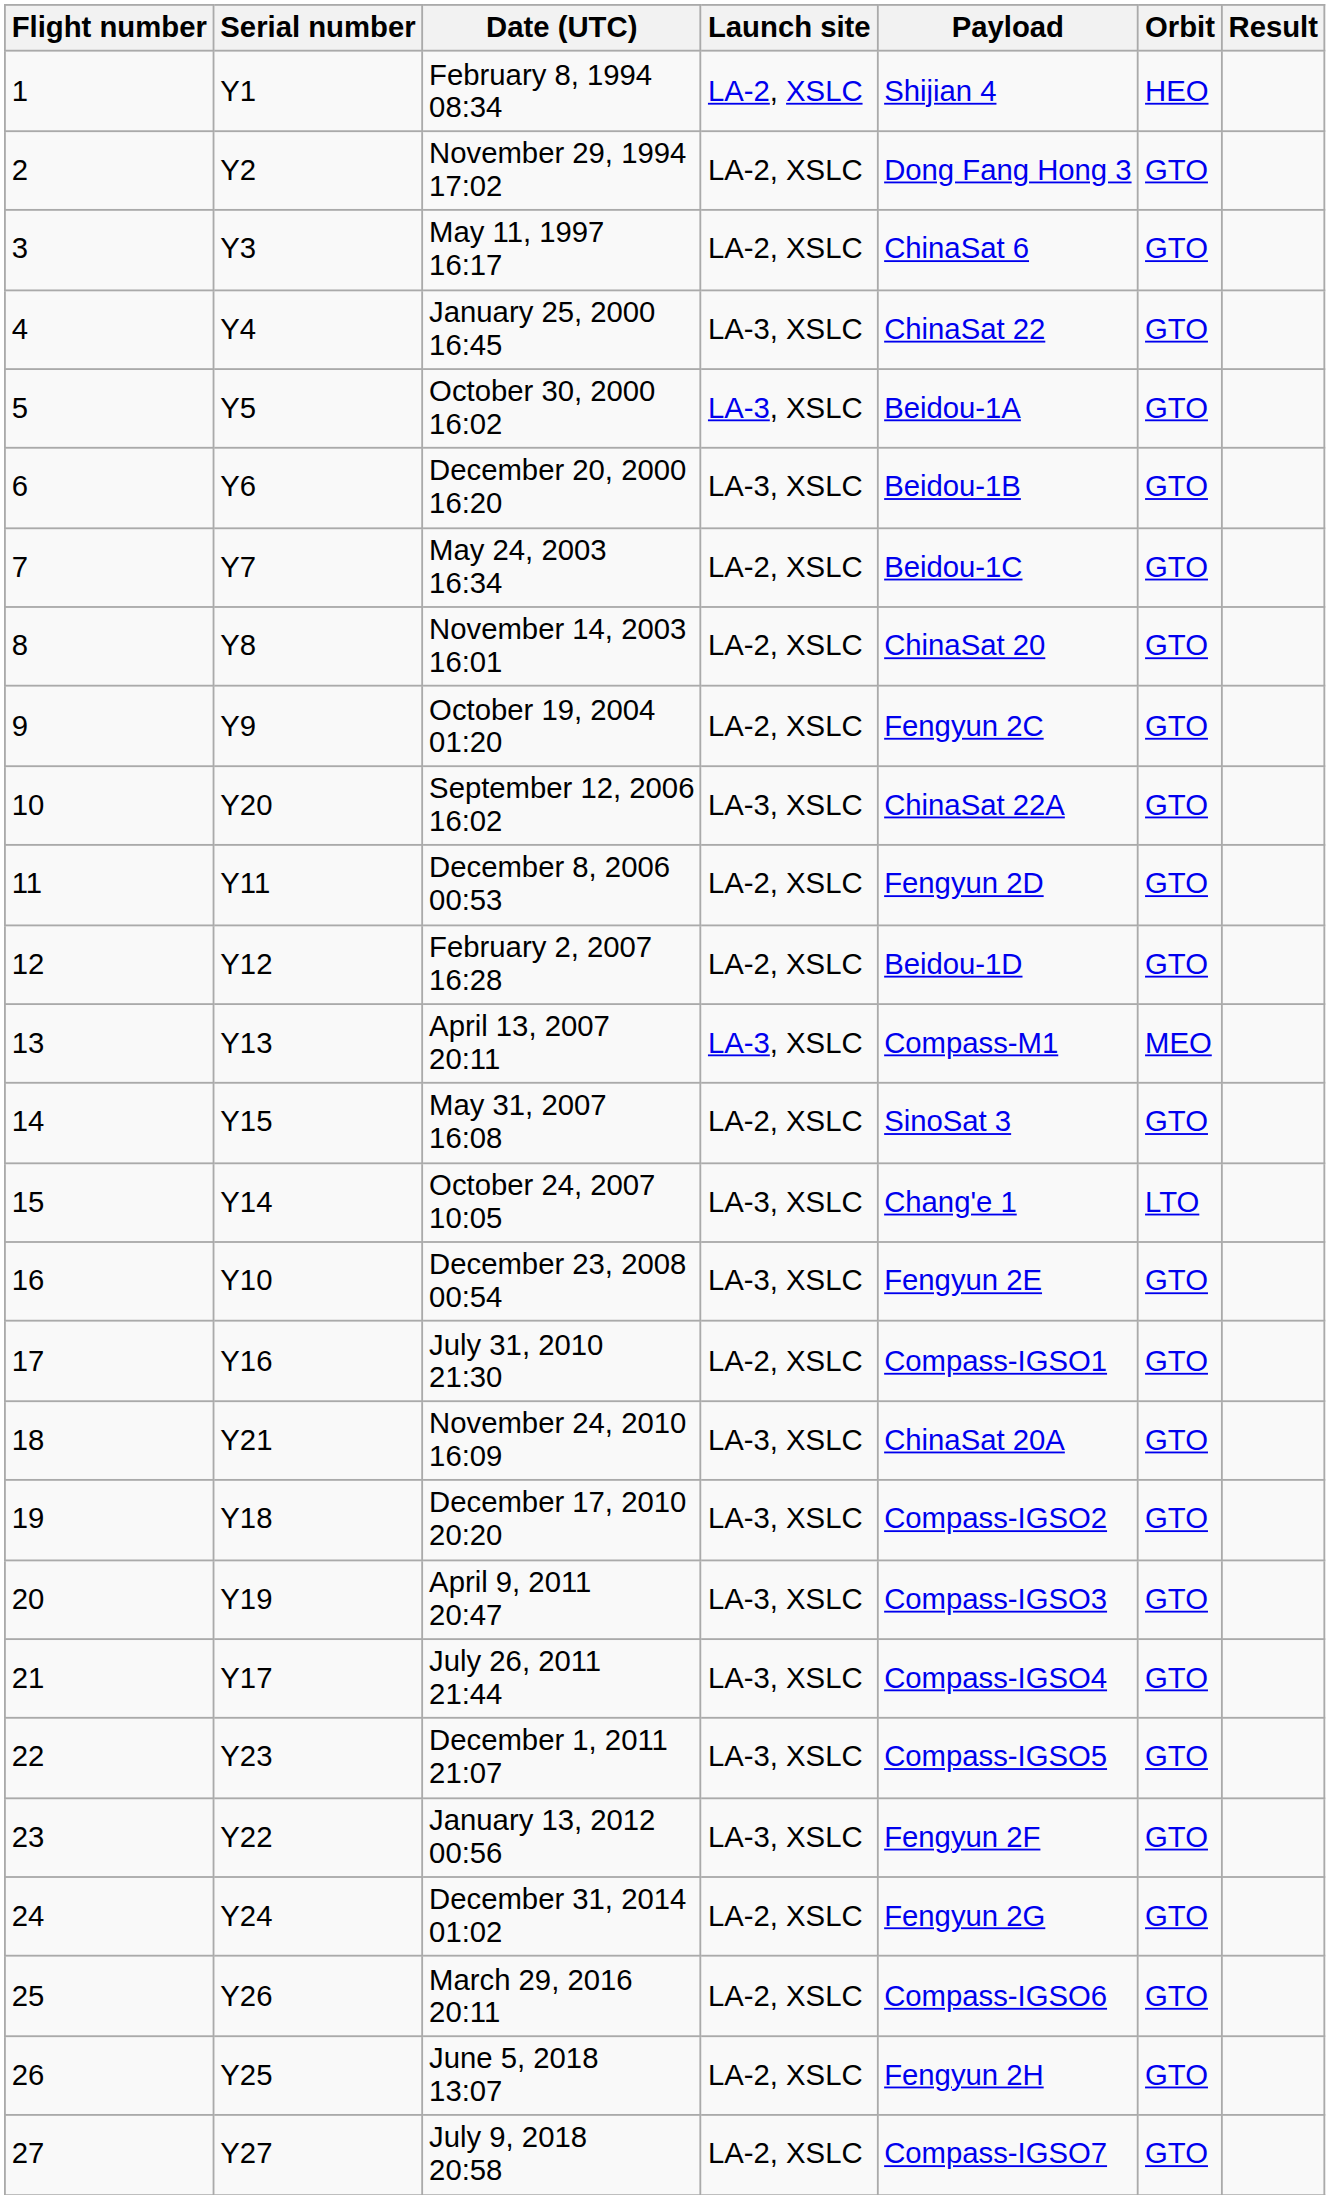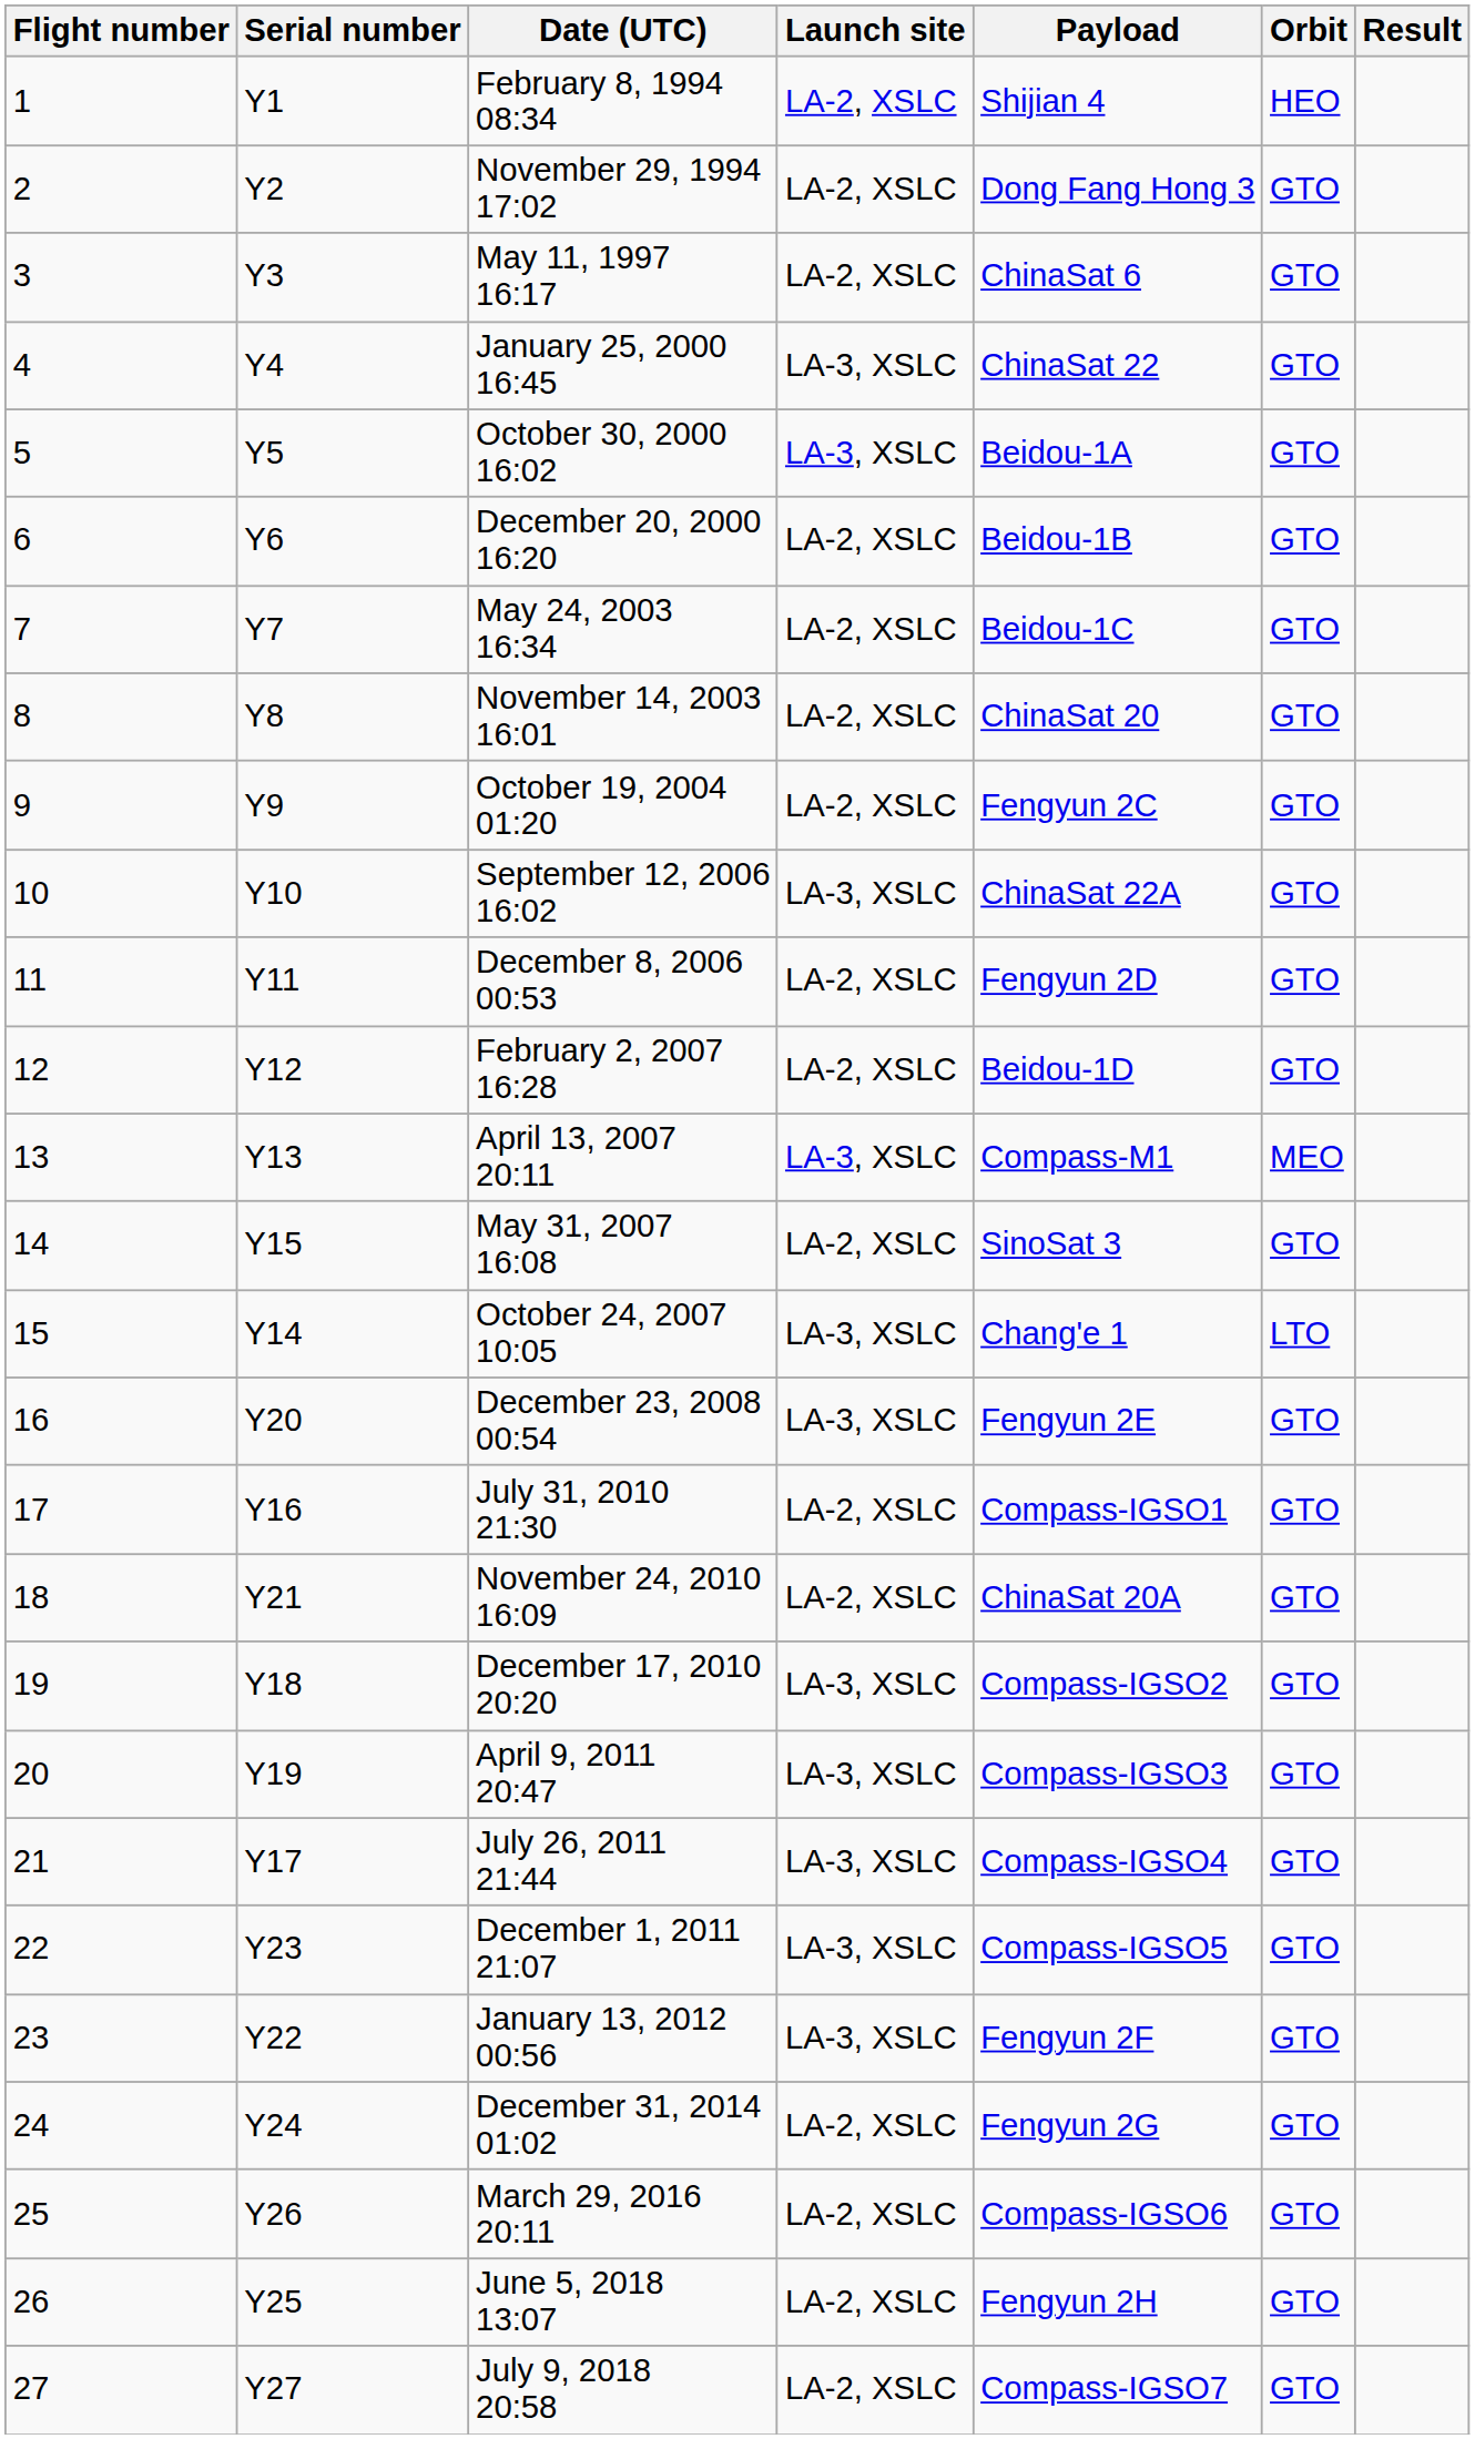 <table class="wikitable">
 <tr>
 <th>Flight number</th>
 <th>Serial number</th>
 <th>Date (UTC)</th>
 <th>Launch site</th>
 <th>Payload</th>
 <th>Orbit</th>
 <th>Result</th>
 </tr>
 <tr>
 <td>1</td>
 <td>Y1</td>
 <td>February 8, 1994<br>08:34</td>
 <td><a href='#'>LA-2</a>, <a href='#'>XSLC</a></td>
 <td><a href='#'>Shijian 4</a></td>
 <td><a href='#'>HEO</a></td>
 <td></td>
 </tr>
 <tr>
 <td>2</td>
 <td>Y2</td>
 <td>November 29, 1994<br>17:02</td>
 <td>LA-2, XSLC</td>
 <td><a href='#'>Dong Fang Hong 3</a></td>
 <td><a href='#'>GTO</a></td>
 <td></td>
 </tr>
 <tr>
 <td>3</td>
 <td>Y3</td>
 <td>May 11, 1997<br>16:17</td>
 <td>LA-2, XSLC</td>
 <td><a href='#'>ChinaSat 6</a></td>
 <td><a href='#'>GTO</a></td>
 <td></td>
 </tr>
 <tr>
 <td>4</td>
 <td>Y4</td>
 <td>January 25, 2000<br>16:45</td>
 <td>LA-3, XSLC</td>
 <td><a href='#'>ChinaSat 22</a></td>
 <td><a href='#'>GTO</a></td>
 <td></td>
 </tr>
 <tr>
 <td>5</td>
 <td>Y5</td>
 <td>October 30, 2000<br>16:02</td>
 <td><a href='#'>LA-3</a>, XSLC</td>
 <td><a href='#'>Beidou-1A</a></td>
 <td><a href='#'>GTO</a></td>
 <td></td>
 </tr>
 <tr>
 <td>6</td>
 <td>Y6</td>
 <td>December 20, 2000<br>16:20</td>
-<td>LA-3, XSLC</td>
+<td>LA-2, XSLC</td>
 <td><a href='#'>Beidou-1B</a></td>
 <td><a href='#'>GTO</a></td>
 <td></td>
 </tr>
 <tr>
 <td>7</td>
 <td>Y7</td>
 <td>May 24, 2003<br>16:34</td>
 <td>LA-2, XSLC</td>
 <td><a href='#'>Beidou-1C</a></td>
 <td><a href='#'>GTO</a></td>
 <td></td>
 </tr>
 <tr>
 <td>8</td>
 <td>Y8</td>
 <td>November 14, 2003<br>16:01</td>
 <td>LA-2, XSLC</td>
 <td><a href='#'>ChinaSat 20</a></td>
 <td><a href='#'>GTO</a></td>
 <td></td>
 </tr>
 <tr>
 <td>9</td>
 <td>Y9</td>
 <td>October 19, 2004<br>01:20</td>
 <td>LA-2, XSLC</td>
 <td><a href='#'>Fengyun 2C</a></td>
 <td><a href='#'>GTO</a></td>
 <td></td>
 </tr>
 <tr>
 <td>10</td>
-<td>Y20</td>
+<td>Y10</td>
 <td>September 12, 2006<br>16:02</td>
 <td>LA-3, XSLC</td>
 <td><a href='#'>ChinaSat 22A</a></td>
 <td><a href='#'>GTO</a></td>
 <td></td>
 </tr>
 <tr>
 <td>11</td>
 <td>Y11</td>
 <td>December 8, 2006<br>00:53</td>
 <td>LA-2, XSLC</td>
 <td><a href='#'>Fengyun 2D</a></td>
 <td><a href='#'>GTO</a></td>
 <td></td>
 </tr>
 <tr>
 <td>12</td>
 <td>Y12</td>
 <td>February 2, 2007<br>16:28</td>
 <td>LA-2, XSLC</td>
 <td><a href='#'>Beidou-1D</a></td>
 <td><a href='#'>GTO</a></td>
 <td></td>
 </tr>
 <tr>
 <td>13</td>
 <td>Y13</td>
 <td>April 13, 2007<br>20:11</td>
 <td><a href='#'>LA-3</a>, XSLC</td>
 <td><a href='#'>Compass-M1</a></td>
 <td><a href='#'>MEO</a></td>
 <td></td>
 </tr>
 <tr>
 <td>14</td>
 <td>Y15</td>
 <td>May 31, 2007<br>16:08</td>
 <td>LA-2, XSLC</td>
 <td><a href='#'>SinoSat 3</a></td>
 <td><a href='#'>GTO</a></td>
 <td></td>
 </tr>
 <tr>
 <td>15</td>
 <td>Y14</td>
 <td>October 24, 2007<br>10:05</td>
 <td>LA-3, XSLC</td>
 <td><a href='#'>Chang'e 1</a></td>
 <td><a href='#'>LTO</a></td>
 <td></td>
 </tr>
 <tr>
 <td>16</td>
-<td>Y10</td>
+<td>Y20</td>
 <td>December 23, 2008<br>00:54</td>
 <td>LA-3, XSLC</td>
 <td><a href='#'>Fengyun 2E</a></td>
 <td><a href='#'>GTO</a></td>
 <td></td>
 </tr>
 <tr>
 <td>17</td>
 <td>Y16</td>
 <td>July 31, 2010<br>21:30</td>
 <td>LA-2, XSLC</td>
 <td><a href='#'>Compass-IGSO1</a></td>
 <td><a href='#'>GTO</a></td>
 <td></td>
 </tr>
 <tr>
 <td>18</td>
 <td>Y21</td>
 <td>November 24, 2010<br>16:09</td>
-<td>LA-3, XSLC</td>
+<td>LA-2, XSLC</td>
 <td><a href='#'>ChinaSat 20A</a></td>
 <td><a href='#'>GTO</a></td>
 <td></td>
 </tr>
 <tr>
 <td>19</td>
 <td>Y18</td>
 <td>December 17, 2010<br>20:20</td>
 <td>LA-3, XSLC</td>
 <td><a href='#'>Compass-IGSO2</a></td>
 <td><a href='#'>GTO</a></td>
 <td></td>
 </tr>
 <tr>
 <td>20</td>
 <td>Y19</td>
 <td>April 9, 2011<br>20:47</td>
 <td>LA-3, XSLC</td>
 <td><a href='#'>Compass-IGSO3</a></td>
 <td><a href='#'>GTO</a></td>
 <td></td>
 </tr>
 <tr>
 <td>21</td>
 <td>Y17</td>
 <td>July 26, 2011<br>21:44</td>
 <td>LA-3, XSLC</td>
 <td><a href='#'>Compass-IGSO4</a></td>
 <td><a href='#'>GTO</a></td>
 <td></td>
 </tr>
 <tr>
 <td>22</td>
 <td>Y23</td>
 <td>December 1, 2011<br>21:07</td>
 <td>LA-3, XSLC</td>
 <td><a href='#'>Compass-IGSO5</a></td>
 <td><a href='#'>GTO</a></td>
 <td></td>
 </tr>
 <tr>
 <td>23</td>
 <td>Y22</td>
 <td>January 13, 2012<br>00:56</td>
 <td>LA-3, XSLC</td>
 <td><a href='#'>Fengyun 2F</a></td>
 <td><a href='#'>GTO</a></td>
 <td></td>
 </tr>
 <tr>
 <td>24</td>
 <td>Y24</td>
 <td>December 31, 2014<br>01:02</td>
 <td>LA-2, XSLC</td>
 <td><a href='#'>Fengyun 2G</a></td>
 <td><a href='#'>GTO</a></td>
 <td></td>
 </tr>
 <tr>
 <td>25</td>
 <td>Y26</td>
 <td>March 29, 2016<br>20:11</td>
 <td>LA-2, XSLC</td>
 <td><a href='#'>Compass-IGSO6</a></td>
 <td><a href='#'>GTO</a></td>
 <td></td>
 </tr>
 <tr>
 <td>26</td>
 <td>Y25</td>
 <td>June 5, 2018<br>13:07</td>
 <td>LA-2, XSLC</td>
 <td><a href='#'>Fengyun 2H</a></td>
 <td><a href='#'>GTO</a></td>
 <td></td>
 </tr>
 <tr>
 <td>27</td>
 <td>Y27</td>
 <td>July 9, 2018<br>20:58</td>
 <td>LA-2, XSLC</td>
 <td><a href='#'>Compass-IGSO7</a></td>
 <td><a href='#'>GTO</a></td>
 <td></td>
 </tr>
 <tr>
 </tr>
 </table>
